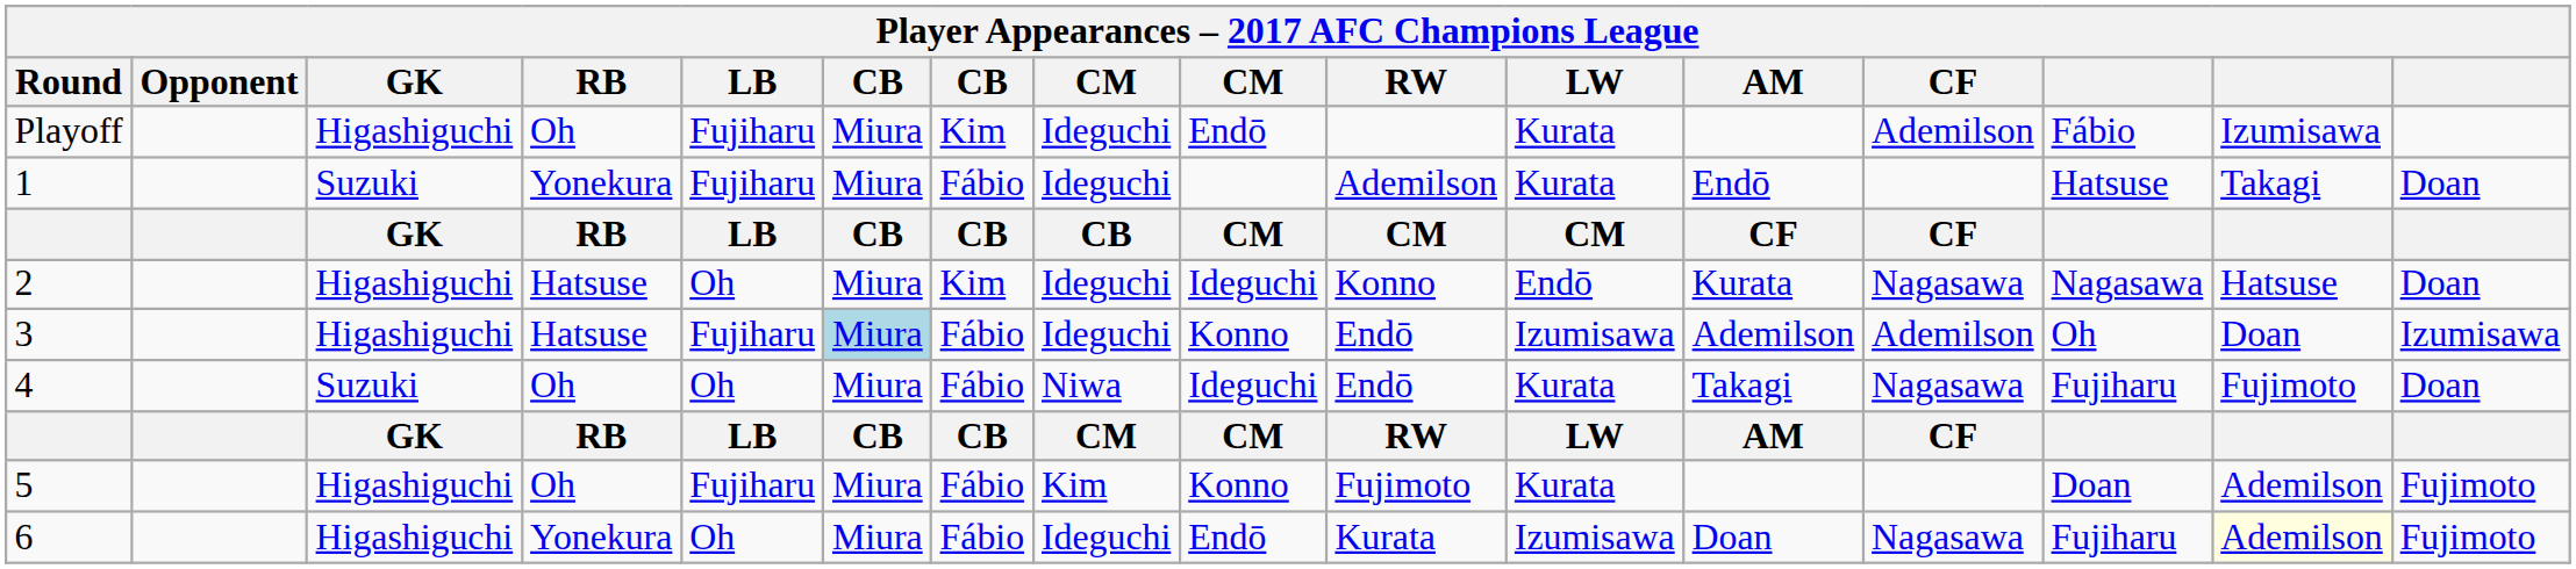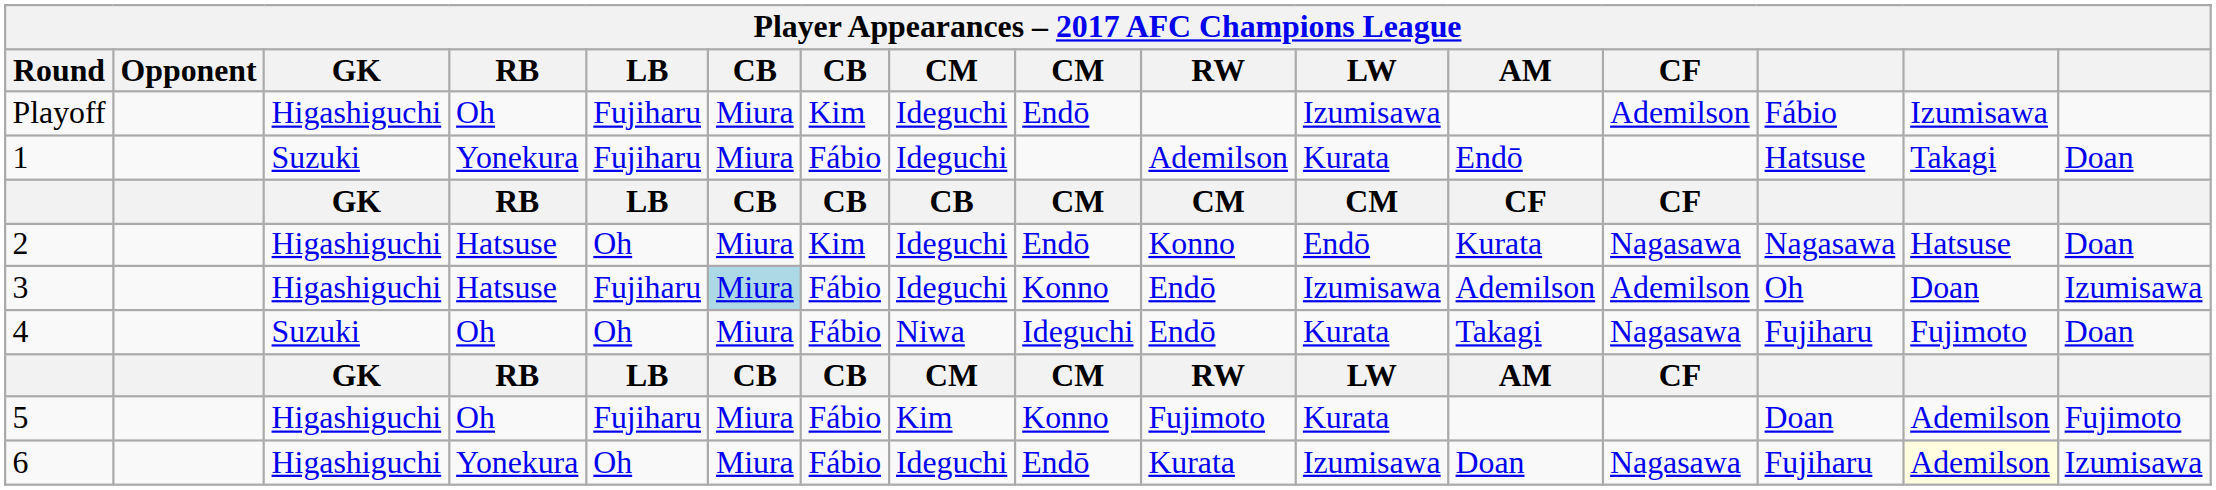 <table class="wikitable"  style="text-align:left; line-height:90%; font-size:90%; width:60%;">
 <tr>
 <th colspan=16>Player Appearances – <a href='#'>2017 AFC Champions League</a></th>
 </tr>
 <tr>
 <th style="width:5%;">Round</th>
 <th style="width:20%;">Opponent</th>
 <th style="width:5%;">GK</th>
 <th style="width:5%;">RB</th>
 <th style="width:5%;">LB</th>
 <th style="width:5%;">CB</th>
 <th style="width:5%;">CB</th>
 <th style="width:5%;">CM</th>
 <th style="width:5%;">CM</th>
 <th style="width:5%;">RW</th>
 <th style="width:5%;">LW</th>
 <th style="width:5%;">AM</th>
 <th style="width:5%;">CF</th>
 <th style="width:5%;"></th>
 <th style="width:5%;"></th>
 <th style="width:5%;"></th>
 </tr>
 <tr>
 <td align=centre>Playoff</td>
 <td align=left></td>
 <td><a href='#'>Higashiguchi</a></td>
 <td><a href='#'>Oh</a></td>
 <td><a href='#'>Fujiharu</a></td>
 <td><a href='#'>Miura</a></td>
 <td><a href='#'>Kim</a></td>
 <td><a href='#'>Ideguchi</a></td>
 <td><a href='#'>Endō</a></td>
 <td></td>
-<td><a href='#'>Kurata</a></td>
+<td><a href='#'>Izumisawa</a></td>
 <td></td>
 <td><a href='#'>Ademilson</a></td>
 <td><a href='#'>Fábio</a></td>
 <td><a href='#'>Izumisawa</a></td>
 <td></td>
 </tr>
 <tr>
 <td align=centre>1</td>
 <td align=left></td>
 <td><a href='#'>Suzuki</a></td>
 <td><a href='#'>Yonekura</a></td>
 <td><a href='#'>Fujiharu</a></td>
 <td><a href='#'>Miura</a></td>
 <td><a href='#'>Fábio</a></td>
 <td><a href='#'>Ideguchi</a></td>
 <td></td>
 <td><a href='#'>Ademilson</a></td>
 <td><a href='#'>Kurata</a></td>
 <td><a href='#'>Endō</a></td>
 <td></td>
 <td><a href='#'>Hatsuse</a></td>
 <td><a href='#'>Takagi</a></td>
 <td><a href='#'>Doan</a></td>
 </tr>
 <tr>
 <th style="width:5%;"></th>
 <th style="width:20%;"></th>
 <th style="width:5%;">GK</th>
 <th style="width:5%;">RB</th>
 <th style="width:5%;">LB</th>
 <th style="width:5%;">CB</th>
 <th style="width:5%;">CB</th>
 <th style="width:5%;">CB</th>
 <th style="width:5%;">CM</th>
 <th style="width:5%;">CM</th>
 <th style="width:5%;">CM</th>
 <th style="width:5%;">CF</th>
 <th style="width:5%;">CF</th>
 <th style="width:5%;"></th>
 <th style="width:5%;"></th>
 <th style="width:5%;"></th>
 </tr>
 <tr>
 <td align=centre>2</td>
 <td align=left></td>
 <td><a href='#'>Higashiguchi</a></td>
 <td><a href='#'>Hatsuse</a></td>
 <td><a href='#'>Oh</a></td>
 <td><a href='#'>Miura</a></td>
 <td><a href='#'>Kim</a></td>
 <td><a href='#'>Ideguchi</a></td>
-<td><a href='#'>Ideguchi</a></td>
+<td><a href='#'>Endō</a></td>
 <td><a href='#'>Konno</a></td>
 <td><a href='#'>Endō</a></td>
 <td><a href='#'>Kurata</a></td>
 <td><a href='#'>Nagasawa</a></td>
 <td><a href='#'>Nagasawa</a></td>
 <td><a href='#'>Hatsuse</a></td>
 <td><a href='#'>Doan</a></td>
 </tr>
 <tr>
 <td align=centre>3</td>
 <td align=left></td>
 <td><a href='#'>Higashiguchi</a></td>
 <td><a href='#'>Hatsuse</a></td>
 <td><a href='#'>Fujiharu</a></td>
 <td style="background: lightblue;"><a href='#'>Miura</a></td>
 <td><a href='#'>Fábio</a></td>
 <td><a href='#'>Ideguchi</a></td>
 <td><a href='#'>Konno</a></td>
 <td><a href='#'>Endō</a></td>
 <td><a href='#'>Izumisawa</a></td>
 <td><a href='#'>Ademilson</a></td>
 <td><a href='#'>Ademilson</a></td>
 <td><a href='#'>Oh</a></td>
 <td><a href='#'>Doan</a></td>
 <td><a href='#'>Izumisawa</a></td>
 </tr>
 <tr>
 <td align=centre>4</td>
 <td align=left></td>
 <td><a href='#'>Suzuki</a></td>
 <td><a href='#'>Oh</a></td>
 <td><a href='#'>Oh</a></td>
 <td><a href='#'>Miura</a></td>
 <td><a href='#'>Fábio</a></td>
 <td><a href='#'>Niwa</a></td>
 <td><a href='#'>Ideguchi</a></td>
 <td><a href='#'>Endō</a></td>
 <td><a href='#'>Kurata</a></td>
 <td><a href='#'>Takagi</a></td>
 <td><a href='#'>Nagasawa</a></td>
 <td><a href='#'>Fujiharu</a></td>
 <td><a href='#'>Fujimoto</a></td>
 <td><a href='#'>Doan</a></td>
 </tr>
 <tr>
 <th style="width:5%;"></th>
 <th style="width:20%;"></th>
 <th style="width:5%;">GK</th>
 <th style="width:5%;">RB</th>
 <th style="width:5%;">LB</th>
 <th style="width:5%;">CB</th>
 <th style="width:5%;">CB</th>
 <th style="width:5%;">CM</th>
 <th style="width:5%;">CM</th>
 <th style="width:5%;">RW</th>
 <th style="width:5%;">LW</th>
 <th style="width:5%;">AM</th>
 <th style="width:5%;">CF</th>
 <th style="width:5%;"></th>
 <th style="width:5%;"></th>
 <th style="width:5%;"></th>
 </tr>
 <tr>
 <td align=centre>5</td>
 <td align=left></td>
 <td><a href='#'>Higashiguchi</a></td>
 <td><a href='#'>Oh</a></td>
 <td><a href='#'>Fujiharu</a></td>
 <td><a href='#'>Miura</a></td>
 <td><a href='#'>Fábio</a></td>
 <td><a href='#'>Kim</a></td>
 <td><a href='#'>Konno</a></td>
 <td><a href='#'>Fujimoto</a></td>
 <td><a href='#'>Kurata</a></td>
 <td></td>
 <td></td>
 <td><a href='#'>Doan</a></td>
 <td><a href='#'>Ademilson</a></td>
 <td><a href='#'>Fujimoto</a></td>
 </tr>
 <tr>
 <td align=centre>6</td>
 <td align=left></td>
 <td><a href='#'>Higashiguchi</a></td>
 <td><a href='#'>Yonekura</a></td>
 <td><a href='#'>Oh</a></td>
 <td><a href='#'>Miura</a></td>
 <td><a href='#'>Fábio</a></td>
 <td><a href='#'>Ideguchi</a></td>
 <td><a href='#'>Endō</a></td>
 <td><a href='#'>Kurata</a></td>
 <td><a href='#'>Izumisawa</a></td>
 <td><a href='#'>Doan</a></td>
 <td><a href='#'>Nagasawa</a></td>
 <td><a href='#'>Fujiharu</a></td>
 <td style="background: lightyellow;"><a href='#'>Ademilson</a></td>
-<td><a href='#'>Fujimoto</a></td>
+<td><a href='#'>Izumisawa</a></td>
 </tr>
 </table>
